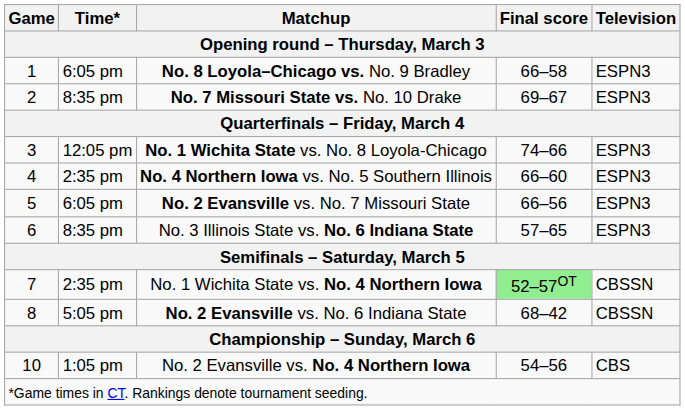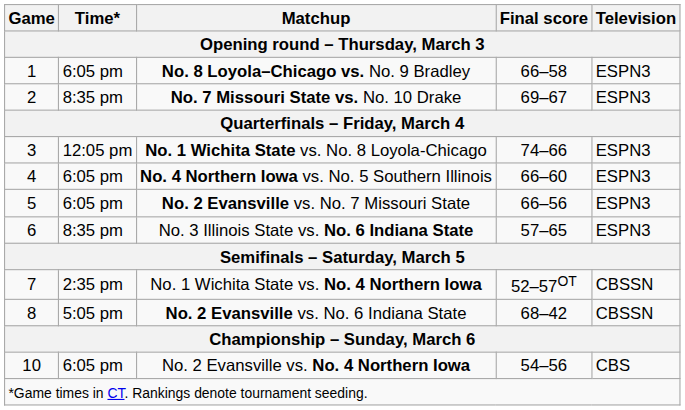 <table class="wikitable" style="font-size: 95%">
 <tr>
 <th>Game</th>
 <th>Time*</th>
 <th>Matchup</th>
 <th>Final score</th>
 <th>Television</th>
 </tr>
 <tr>
 <th colspan="5">Opening round – Thursday, March 3</th>
 </tr>
 <tr>
 <td align=center>1</td>
 <td>6:05 pm</td>
 <td align=center><strong>No. 8 Loyola–Chicago vs.</strong> No. 9 Bradley</td>
 <td align=center>66–58</td>
 <td>ESPN3</td>
 </tr>
 <tr>
 <td align=center>2</td>
 <td>8:35 pm</td>
 <td align=center><strong>No. 7 Missouri State vs.</strong> No. 10 Drake</td>
 <td align=center>69–67</td>
 <td>ESPN3</td>
 </tr>
 <tr>
 <th colspan="5">Quarterfinals – Friday, March 4</th>
 </tr>
 <tr>
 <td align=center>3</td>
 <td>12:05 pm</td>
 <td align=center><strong>No. 1 Wichita State</strong> vs. No. 8 Loyola-Chicago</td>
 <td align=center>74–66</td>
 <td>ESPN3</td>
 </tr>
 <tr>
 <td align=center>4</td>
-<td>2:35 pm</td>
+<td>6:05 pm</td>
 <td align=center><strong>No. 4 Northern Iowa</strong> vs. No. 5 Southern Illinois</td>
 <td align=center>66–60</td>
 <td>ESPN3</td>
 </tr>
 <tr>
 <td align=center>5</td>
 <td>6:05 pm</td>
 <td align=center><strong>No. 2 Evansville</strong> vs. No. 7 Missouri State</td>
 <td align=center>66–56</td>
 <td>ESPN3</td>
 </tr>
 <tr>
 <td align=center>6</td>
 <td>8:35 pm</td>
 <td align="center">No. 3 Illinois State vs. <strong>No. 6 Indiana State</strong></td>
 <td align=center>57–65</td>
 <td>ESPN3</td>
 </tr>
 <tr>
 <th colspan="5">Semifinals – Saturday, March 5</th>
 </tr>
 <tr>
 <td align=center>7</td>
 <td>2:35 pm</td>
 <td align=center>No. 1 Wichita State vs. <strong>No. 4 Northern Iowa</strong></td>
-<td align=center style="background: lightgreen;">52–57<sup>OT</sup></td>
+<td align=center>52–57<sup>OT</sup></td>
 <td>CBSSN</td>
 </tr>
 <tr>
 <td align=center>8</td>
 <td>5:05 pm</td>
 <td align=center><strong>No. 2 Evansville</strong> vs. No. 6 Indiana State</td>
 <td align=center>68–42</td>
 <td>CBSSN</td>
 </tr>
 <tr>
 <th colspan="5">Championship – Sunday, March 6</th>
 </tr>
 <tr>
 <td align=center>10</td>
-<td>1:05 pm</td>
+<td>6:05 pm</td>
 <td align=center>No. 2 Evansville vs. <strong>No. 4 Northern Iowa</strong></td>
 <td align=center>54–56</td>
 <td>CBS</td>
 </tr>
 <tr>
 <td colspan="5"><small>*Game times in <a href='#'>CT</a>. Rankings denote tournament seeding.</small></td>
 </tr>
 </table>
